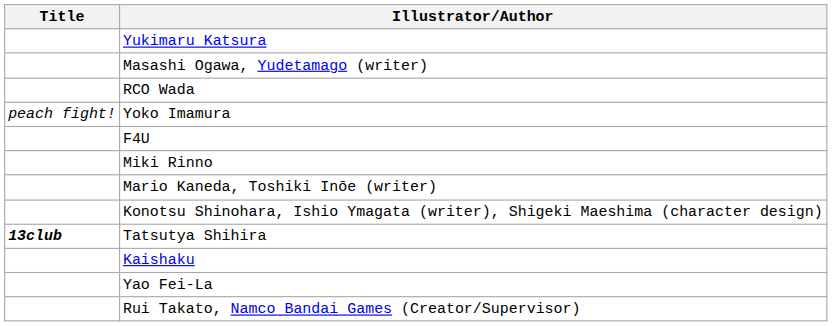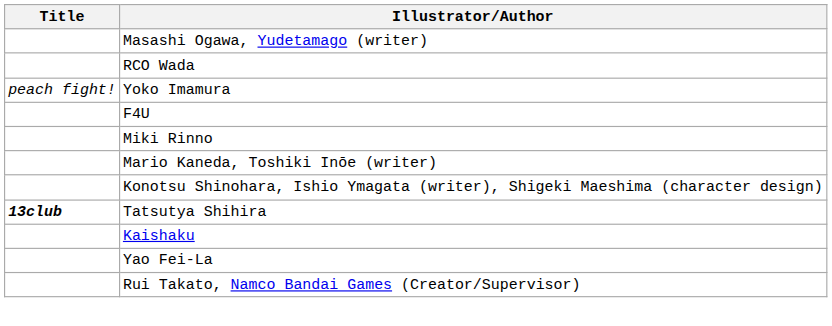 <table class="wikitable sortable" style="background: #FFF;">
 <tr>
 <th>Title</th>
 <th>Illustrator/Author</th>
-</tr>
-<tr>
-<td></td>
-<td><a href='#'>Yukimaru Katsura</a></td>
 </tr>
 <tr>
 <td></td>
 <td>Masashi Ogawa, <a href='#'>Yudetamago</a> (writer)</td>
 </tr>
 <tr>
 <td></td>
 <td>RCO Wada</td>
 </tr>
 <tr>
 <td><em>peach fight!</em></td>
 <td>Yoko Imamura</td>
 </tr>
 <tr>
 <td></td>
 <td>F4U</td>
 </tr>
 <tr>
 <td></td>
 <td>Miki Rinno</td>
 </tr>
 <tr>
 <td></td>
 <td>Mario Kaneda, Toshiki Inōe (writer)</td>
 </tr>
 <tr>
 <td></td>
 <td>Konotsu Shinohara, Ishio Ymagata (writer), Shigeki Maeshima (character design)</td>
 </tr>
 <tr>
 <td><strong><em>13club</em></strong></td>
 <td>Tatsutya Shihira</td>
 </tr>
 <tr>
 <td></td>
 <td><a href='#'>Kaishaku</a></td>
 </tr>
 <tr>
 <td></td>
 <td>Yao Fei-La</td>
 </tr>
 <tr>
 <td></td>
 <td>Rui Takato, <a href='#'>Namco Bandai Games</a> (Creator/Supervisor)</td>
 </tr>
 </table>
